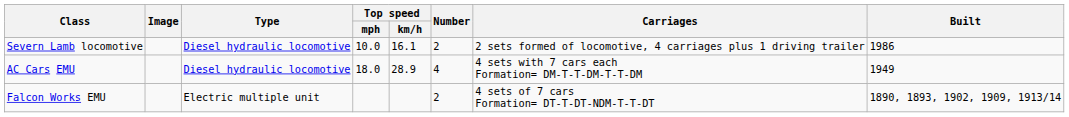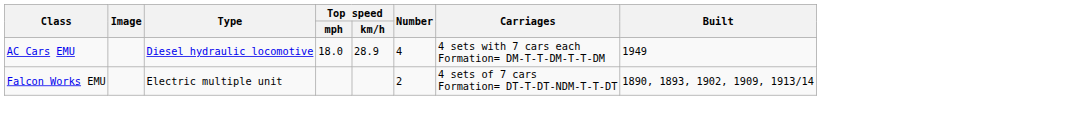 <table class="wikitable">
 <tr>
 <th rowspan="2"> Class </th>
 <th rowspan="2">Image</th>
 <th rowspan="2"> Type </th>
 <th colspan="2"> Top speed </th>
 <th rowspan="2">Number</th>
 <th rowspan="2"> Carriages </th>
 <th rowspan="2">Built</th>
 </tr>
 <tr style="background:#f9f9f9;">
 <th> mph </th>
 <th> km/h </th>
-</tr>
-<tr>
-<td><a href='#'>Severn Lamb</a> locomotive</td>
-<td></td>
-<td><a href='#'>Diesel hydraulic locomotive</a></td>
-<td>10.0</td>
-<td>16.1</td>
-<td>2</td>
-<td>2 sets formed of locomotive, 4 carriages plus 1 driving trailer</td>
-<td>1986</td>
 </tr>
 <tr>
 <td><a href='#'>AC Cars</a> <a href='#'>EMU</a></td>
 <td></td>
 <td><a href='#'>Diesel hydraulic locomotive</a></td>
 <td>18.0</td>
 <td>28.9</td>
 <td>4</td>
 <td>4 sets with 7 cars each<br>Formation= DM-T-T-DM-T-T-DM</td>
 <td>1949</td>
 </tr>
 <tr>
 <td><a href='#'>Falcon Works</a> EMU</td>
 <td></td>
 <td>Electric multiple unit</td>
 <td></td>
 <td></td>
 <td>2</td>
 <td>4 sets of 7 cars<br>Formation= DT-T-DT-NDM-T-T-DT</td>
 <td>1890, 1893, 1902, 1909, 1913/14</td>
 </tr>
 </table>
